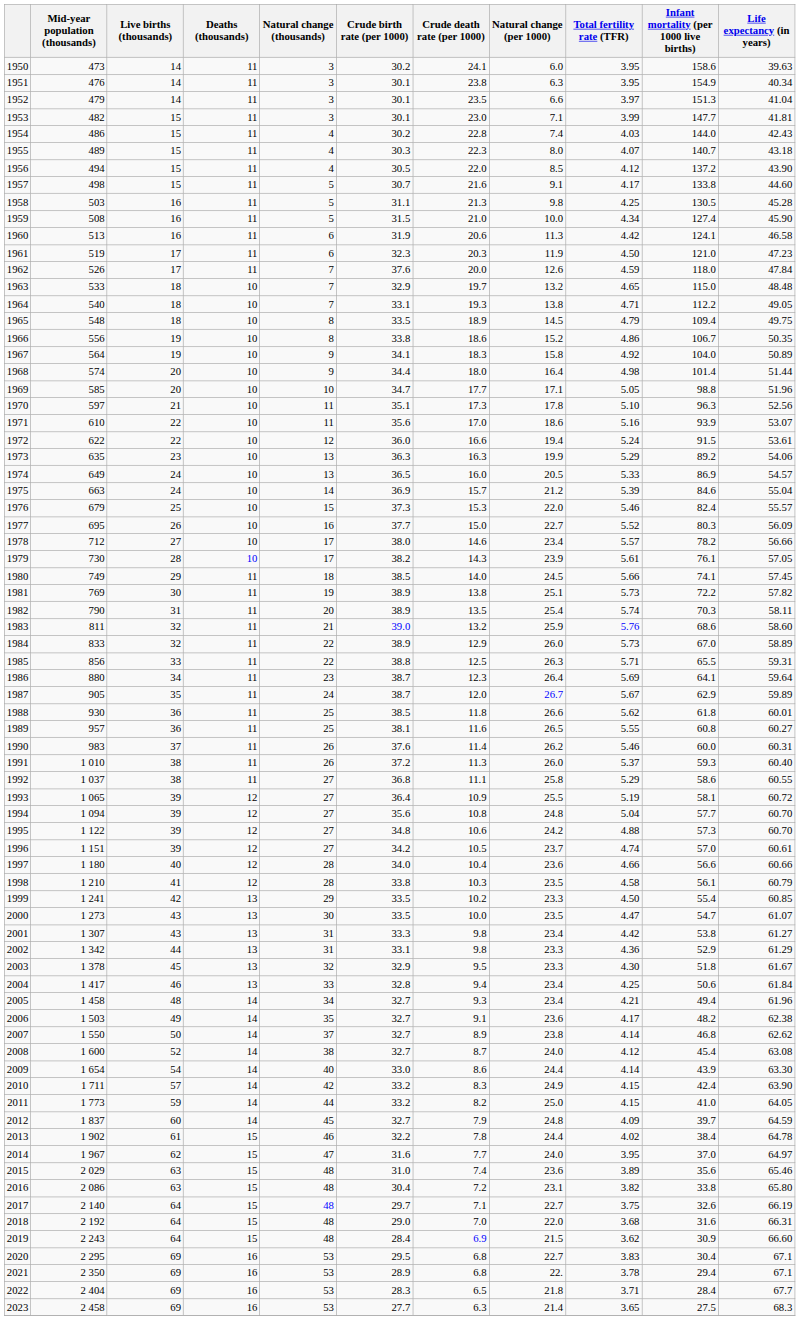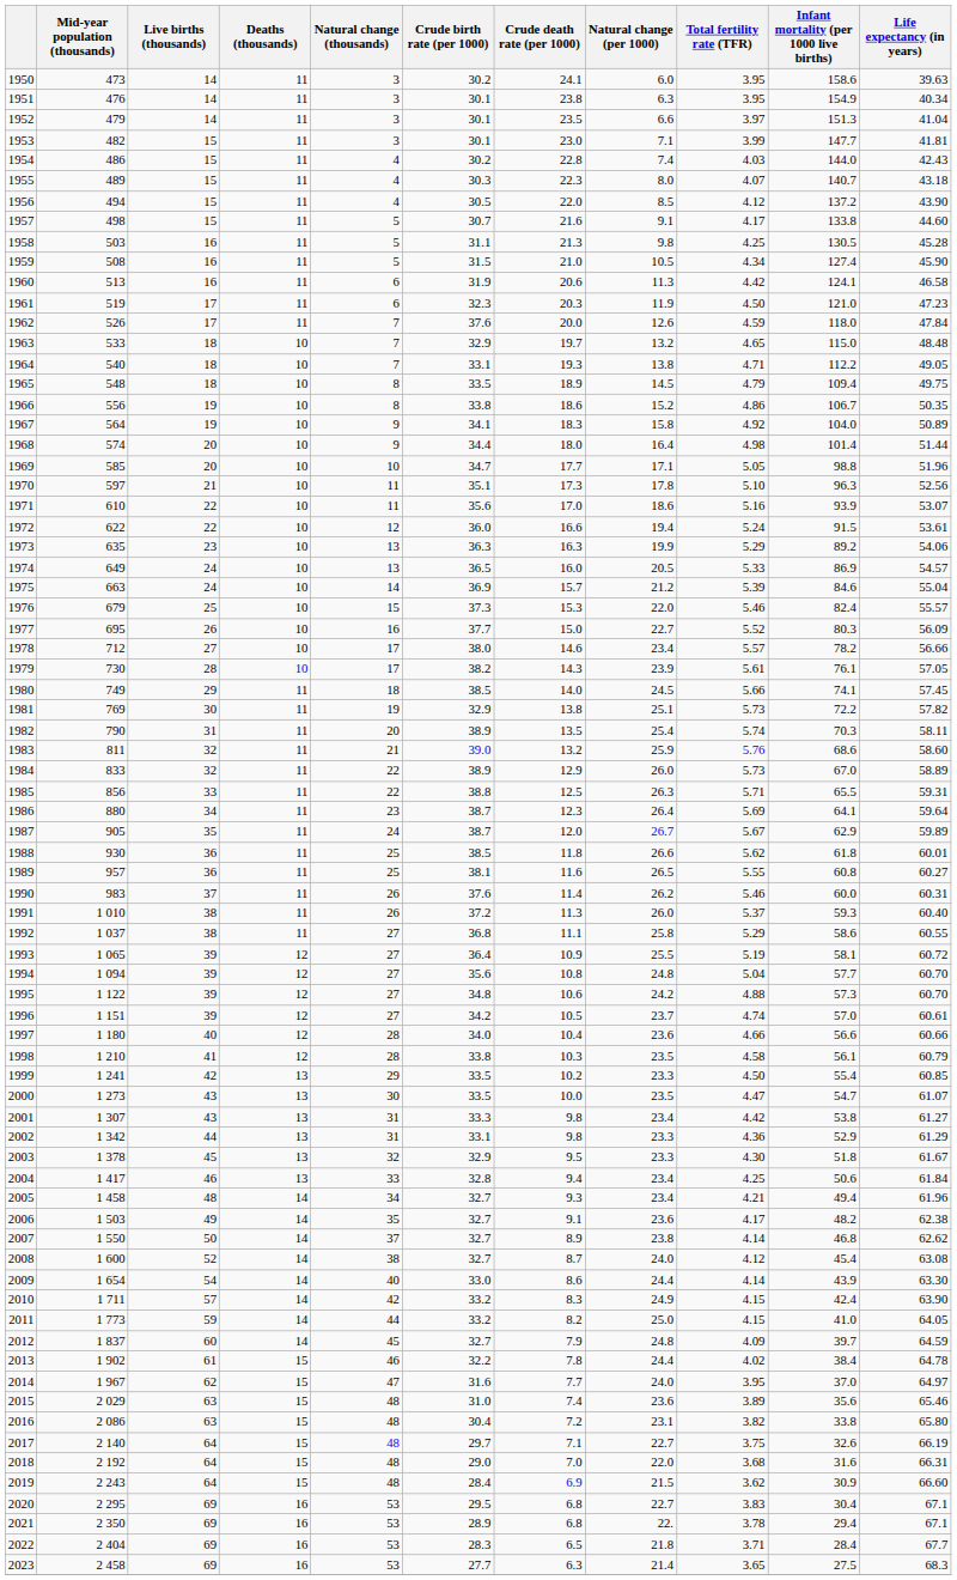 <table class="wikitable sortable" style="text-align:right">
 <tr>
 <th></th>
 <th style="width:80pt;">Mid-year population (thousands)</th>
 <th style="width:80pt;">Live births (thousands)</th>
 <th style="width:80pt;">Deaths (thousands)</th>
 <th style="width:80pt;">Natural change (thousands)</th>
 <th style="width:80pt;">Crude birth rate (per 1000)</th>
 <th style="width:80pt;">Crude death rate (per 1000)</th>
 <th style="width:80pt;">Natural change (per 1000)</th>
 <th style="width:80pt;"><a href='#'>Total fertility rate</a> (TFR)</th>
 <th style="width:80pt;"><a href='#'>Infant mortality</a> (per 1000 live births)</th>
 <th style="width:80pt;"><a href='#'>Life expectancy</a> (in years)</th>
 </tr>
 <tr>
 <td>1950</td>
 <td>   473</td>
 <td>   14</td>
 <td>   11</td>
 <td>   3</td>
 <td>30.2</td>
 <td>24.1</td>
 <td>6.0</td>
 <td>3.95</td>
 <td>158.6</td>
 <td>39.63</td>
 </tr>
 <tr>
 <td>1951</td>
 <td>  476</td>
 <td>  14</td>
 <td>  11</td>
 <td>  3</td>
 <td>30.1</td>
 <td>23.8</td>
 <td>6.3</td>
 <td>3.95</td>
 <td>154.9</td>
 <td>40.34</td>
 </tr>
 <tr>
 <td>1952</td>
 <td>  479</td>
 <td>  14</td>
 <td>  11</td>
 <td>  3</td>
 <td>30.1</td>
 <td>23.5</td>
 <td>6.6</td>
 <td>3.97</td>
 <td>151.3</td>
 <td>41.04</td>
 </tr>
 <tr>
 <td>1953</td>
 <td>  482</td>
 <td>  15</td>
 <td>  11</td>
 <td>  3</td>
 <td>30.1</td>
 <td>23.0</td>
 <td>7.1</td>
 <td>3.99</td>
 <td>147.7</td>
 <td>41.81</td>
 </tr>
 <tr>
 <td>1954</td>
 <td>  486</td>
 <td>  15</td>
 <td>  11</td>
 <td>  4</td>
 <td>30.2</td>
 <td>22.8</td>
 <td>7.4</td>
 <td>4.03</td>
 <td>144.0</td>
 <td>42.43</td>
 </tr>
 <tr>
 <td>1955</td>
 <td>  489</td>
 <td>  15</td>
 <td>  11</td>
 <td>  4</td>
 <td>30.3</td>
 <td>22.3</td>
 <td>8.0</td>
 <td>4.07</td>
 <td>140.7</td>
 <td>43.18</td>
 </tr>
 <tr>
 <td>1956</td>
 <td>  494</td>
 <td>  15</td>
 <td>  11</td>
 <td>  4</td>
 <td>30.5</td>
 <td>22.0</td>
 <td>8.5</td>
 <td>4.12</td>
 <td>137.2</td>
 <td>43.90</td>
 </tr>
 <tr>
 <td>1957</td>
 <td>  498</td>
 <td>  15</td>
 <td>  11</td>
 <td>  5</td>
 <td>30.7</td>
 <td>21.6</td>
 <td>9.1</td>
 <td>4.17</td>
 <td>133.8</td>
 <td>44.60</td>
 </tr>
 <tr>
 <td>1958</td>
 <td>  503</td>
 <td>  16</td>
 <td>  11</td>
 <td>  5</td>
 <td>31.1</td>
 <td>21.3</td>
 <td>9.8</td>
 <td>4.25</td>
 <td>130.5</td>
 <td>45.28</td>
 </tr>
 <tr>
 <td>1959</td>
 <td>  508</td>
 <td>  16</td>
 <td>  11</td>
 <td>  5</td>
 <td>31.5</td>
 <td>21.0</td>
-<td>10.0</td>
+<td>10.5</td>
 <td>4.34</td>
 <td>127.4</td>
 <td>45.90</td>
 </tr>
 <tr>
 <td>1960</td>
 <td>  513</td>
 <td>  16</td>
 <td>  11</td>
 <td>  6</td>
 <td>31.9</td>
 <td>20.6</td>
 <td>11.3</td>
 <td>4.42</td>
 <td>124.1</td>
 <td>46.58</td>
 </tr>
 <tr>
 <td>1961</td>
 <td>  519</td>
 <td>  17</td>
 <td>  11</td>
 <td>  6</td>
 <td>32.3</td>
 <td>20.3</td>
 <td>11.9</td>
 <td>4.50</td>
 <td>121.0</td>
 <td>47.23</td>
 </tr>
 <tr>
 <td>1962</td>
 <td>  526</td>
 <td>  17</td>
 <td>  11</td>
 <td>  7</td>
 <td>37.6</td>
 <td>20.0</td>
 <td>12.6</td>
 <td>4.59</td>
 <td>118.0</td>
 <td>47.84</td>
 </tr>
 <tr>
 <td>1963</td>
 <td>  533</td>
 <td>  18</td>
 <td>  10</td>
 <td>  7</td>
 <td>32.9</td>
 <td>19.7</td>
 <td>13.2</td>
 <td>4.65</td>
 <td>115.0</td>
 <td>48.48</td>
 </tr>
 <tr>
 <td>1964</td>
 <td>  540</td>
 <td>  18</td>
 <td>  10</td>
 <td>  7</td>
 <td>33.1</td>
 <td>19.3</td>
 <td>13.8</td>
 <td>4.71</td>
 <td>112.2</td>
 <td>49.05</td>
 </tr>
 <tr>
 <td>1965</td>
 <td>  548</td>
 <td>  18</td>
 <td>  10</td>
 <td>  8</td>
 <td>33.5</td>
 <td>18.9</td>
 <td>14.5</td>
 <td>4.79</td>
 <td>109.4</td>
 <td>49.75</td>
 </tr>
 <tr>
 <td>1966</td>
 <td>  556</td>
 <td>  19</td>
 <td>  10</td>
 <td>  8</td>
 <td>33.8</td>
 <td>18.6</td>
 <td>15.2</td>
 <td>4.86</td>
 <td>106.7</td>
 <td>50.35</td>
 </tr>
 <tr>
 <td>1967</td>
 <td>  564</td>
 <td>  19</td>
 <td>  10</td>
 <td>  9</td>
 <td>34.1</td>
 <td>18.3</td>
 <td>15.8</td>
 <td>4.92</td>
 <td>104.0</td>
 <td>50.89</td>
 </tr>
 <tr>
 <td>1968</td>
 <td>  574</td>
 <td>  20</td>
 <td>  10</td>
 <td>  9</td>
 <td>34.4</td>
 <td>18.0</td>
 <td>16.4</td>
 <td>4.98</td>
 <td>101.4</td>
 <td>51.44</td>
 </tr>
 <tr>
 <td>1969</td>
 <td>  585</td>
 <td>  20</td>
 <td>  10</td>
 <td>  10</td>
 <td>34.7</td>
 <td>17.7</td>
 <td>17.1</td>
 <td>5.05</td>
 <td>98.8</td>
 <td>51.96</td>
 </tr>
 <tr>
 <td>1970</td>
 <td>  597</td>
 <td>  21</td>
 <td>  10</td>
 <td>  11</td>
 <td>35.1</td>
 <td>17.3</td>
 <td>17.8</td>
 <td>5.10</td>
 <td>96.3</td>
 <td>52.56</td>
 </tr>
 <tr>
 <td>1971</td>
 <td>  610</td>
 <td>  22</td>
 <td>  10</td>
 <td>  11</td>
 <td>35.6</td>
 <td>17.0</td>
 <td>18.6</td>
 <td>5.16</td>
 <td>93.9</td>
 <td>53.07</td>
 </tr>
 <tr>
 <td>1972</td>
 <td>  622</td>
 <td>  22</td>
 <td>  10</td>
 <td>  12</td>
 <td>36.0</td>
 <td>16.6</td>
 <td>19.4</td>
 <td>5.24</td>
 <td>91.5</td>
 <td>53.61</td>
 </tr>
 <tr>
 <td>1973</td>
 <td>  635</td>
 <td>  23</td>
 <td>  10</td>
 <td>  13</td>
 <td>36.3</td>
 <td>16.3</td>
 <td>19.9</td>
 <td>5.29</td>
 <td>89.2</td>
 <td>54.06</td>
 </tr>
 <tr>
 <td>1974</td>
 <td>  649</td>
 <td>  24</td>
 <td>  10</td>
 <td>  13</td>
 <td>36.5</td>
 <td>16.0</td>
 <td>20.5</td>
 <td>5.33</td>
 <td>86.9</td>
 <td>54.57</td>
 </tr>
 <tr>
 <td>1975</td>
 <td>  663</td>
 <td>  24</td>
 <td>  10</td>
 <td>  14</td>
 <td>36.9</td>
 <td>15.7</td>
 <td>21.2</td>
 <td>5.39</td>
 <td>84.6</td>
 <td>55.04</td>
 </tr>
 <tr>
 <td>1976</td>
 <td>  679</td>
 <td>  25</td>
 <td>  10</td>
 <td>  15</td>
 <td>37.3</td>
 <td>15.3</td>
 <td>22.0</td>
 <td>5.46</td>
 <td>82.4</td>
 <td>55.57</td>
 </tr>
 <tr>
 <td>1977</td>
 <td>  695</td>
 <td>  26</td>
 <td>  10</td>
 <td>  16</td>
 <td>37.7</td>
 <td>15.0</td>
 <td>22.7</td>
 <td>5.52</td>
 <td>80.3</td>
 <td>56.09</td>
 </tr>
 <tr>
 <td>1978</td>
 <td>  712</td>
 <td>  27</td>
 <td>  10</td>
 <td>  17</td>
 <td>38.0</td>
 <td>14.6</td>
 <td>23.4</td>
 <td>5.57</td>
 <td>78.2</td>
 <td>56.66</td>
 </tr>
 <tr>
 <td>1979</td>
 <td>  730</td>
 <td>  28</td>
 <td style="color:blue">  10</td>
 <td>  17</td>
 <td>38.2</td>
 <td>14.3</td>
 <td>23.9</td>
 <td>5.61</td>
 <td>76.1</td>
 <td>57.05</td>
 </tr>
 <tr>
 <td>1980</td>
 <td>  749</td>
 <td>  29</td>
 <td>  11</td>
 <td>  18</td>
 <td>38.5</td>
 <td>14.0</td>
 <td>24.5</td>
 <td>5.66</td>
 <td>74.1</td>
 <td>57.45</td>
 </tr>
 <tr>
 <td>1981</td>
 <td>  769</td>
 <td>  30</td>
 <td>  11</td>
 <td>  19</td>
-<td>38.9</td>
+<td>32.9</td>
 <td>13.8</td>
 <td>25.1</td>
 <td>5.73</td>
 <td>72.2</td>
 <td>57.82</td>
 </tr>
 <tr>
 <td>1982</td>
 <td>  790</td>
 <td>  31</td>
 <td>  11</td>
 <td>  20</td>
 <td>38.9</td>
 <td>13.5</td>
 <td>25.4</td>
 <td>5.74</td>
 <td>70.3</td>
 <td>58.11</td>
 </tr>
 <tr>
 <td>1983</td>
 <td>  811</td>
 <td>  32</td>
 <td>  11</td>
 <td>  21</td>
 <td style="color:blue">39.0</td>
 <td>13.2</td>
 <td>25.9</td>
 <td style="color:blue">5.76</td>
 <td>68.6</td>
 <td>58.60</td>
 </tr>
 <tr>
 <td>1984</td>
 <td>  833</td>
 <td>  32</td>
 <td>  11</td>
 <td>  22</td>
 <td>38.9</td>
 <td>12.9</td>
 <td>26.0</td>
 <td>5.73</td>
 <td>67.0</td>
 <td>58.89</td>
 </tr>
 <tr>
 <td>1985</td>
 <td>  856</td>
 <td>  33</td>
 <td>  11</td>
 <td>  22</td>
 <td>38.8</td>
 <td>12.5</td>
 <td>26.3</td>
 <td>5.71</td>
 <td>65.5</td>
 <td>59.31</td>
 </tr>
 <tr>
 <td>1986</td>
 <td>  880</td>
 <td>  34</td>
 <td>  11</td>
 <td>  23</td>
 <td>38.7</td>
 <td>12.3</td>
 <td>26.4</td>
 <td>5.69</td>
 <td>64.1</td>
 <td>59.64</td>
 </tr>
 <tr>
 <td>1987</td>
 <td>  905</td>
 <td>  35</td>
 <td>  11</td>
 <td>  24</td>
 <td>38.7</td>
 <td>12.0</td>
 <td style="color:blue">26.7</td>
 <td>5.67</td>
 <td>62.9</td>
 <td>59.89</td>
 </tr>
 <tr>
 <td>1988</td>
 <td>  930</td>
 <td>  36</td>
 <td>  11</td>
 <td>  25</td>
 <td>38.5</td>
 <td>11.8</td>
 <td>26.6</td>
 <td>5.62</td>
 <td>61.8</td>
 <td>60.01</td>
 </tr>
 <tr>
 <td>1989</td>
 <td>  957</td>
 <td>  36</td>
 <td>  11</td>
 <td>  25</td>
 <td>38.1</td>
 <td>11.6</td>
 <td>26.5</td>
 <td>5.55</td>
 <td>60.8</td>
 <td>60.27</td>
 </tr>
 <tr>
 <td>1990</td>
 <td>  983</td>
 <td>  37</td>
 <td>  11</td>
 <td>  26</td>
 <td>37.6</td>
 <td>11.4</td>
 <td>26.2</td>
 <td>5.46</td>
 <td>60.0</td>
 <td>60.31</td>
 </tr>
 <tr>
 <td>1991</td>
 <td>  1 010</td>
 <td>  38</td>
 <td>  11</td>
 <td>  26</td>
 <td>37.2</td>
 <td>11.3</td>
 <td>26.0</td>
 <td>5.37</td>
 <td>59.3</td>
 <td>60.40</td>
 </tr>
 <tr>
 <td>1992</td>
 <td>  1 037</td>
 <td>  38</td>
 <td>  11</td>
 <td>  27</td>
 <td>36.8</td>
 <td>11.1</td>
 <td>25.8</td>
 <td>5.29</td>
 <td>58.6</td>
 <td>60.55</td>
 </tr>
 <tr>
 <td>1993</td>
 <td>  1 065</td>
 <td>  39</td>
 <td>  12</td>
 <td>  27</td>
 <td>36.4</td>
 <td>10.9</td>
 <td>25.5</td>
 <td>5.19</td>
 <td>58.1</td>
 <td>60.72</td>
 </tr>
 <tr>
 <td>1994</td>
 <td>  1 094</td>
 <td>  39</td>
 <td>  12</td>
 <td>  27</td>
 <td>35.6</td>
 <td>10.8</td>
 <td>24.8</td>
 <td>5.04</td>
 <td>57.7</td>
 <td>60.70</td>
 </tr>
 <tr>
 <td>1995</td>
 <td>  1 122</td>
 <td>  39</td>
 <td>  12</td>
 <td>  27</td>
 <td>34.8</td>
 <td>10.6</td>
 <td>24.2</td>
 <td>4.88</td>
 <td>57.3</td>
 <td>60.70</td>
 </tr>
 <tr>
 <td>1996</td>
 <td>  1 151</td>
 <td>  39</td>
 <td>  12</td>
 <td>  27</td>
 <td>34.2</td>
 <td>10.5</td>
 <td>23.7</td>
 <td>4.74</td>
 <td>57.0</td>
 <td>60.61</td>
 </tr>
 <tr>
 <td>1997</td>
 <td>  1 180</td>
 <td>  40</td>
 <td>  12</td>
 <td>  28</td>
 <td>34.0</td>
 <td>10.4</td>
 <td>23.6</td>
 <td>4.66</td>
 <td>56.6</td>
 <td>60.66</td>
 </tr>
 <tr>
 <td>1998</td>
 <td>  1 210</td>
 <td>  41</td>
 <td>  12</td>
 <td>  28</td>
 <td>33.8</td>
 <td>10.3</td>
 <td>23.5</td>
 <td>4.58</td>
 <td>56.1</td>
 <td>60.79</td>
 </tr>
 <tr>
 <td>1999</td>
 <td>  1 241</td>
 <td>  42</td>
 <td>  13</td>
 <td>  29</td>
 <td>33.5</td>
 <td>10.2</td>
 <td>23.3</td>
 <td>4.50</td>
 <td>55.4</td>
 <td>60.85</td>
 </tr>
 <tr>
 <td>2000</td>
 <td>  1 273</td>
 <td>  43</td>
 <td>  13</td>
 <td>  30</td>
 <td>33.5</td>
 <td>10.0</td>
 <td>23.5</td>
 <td>4.47</td>
 <td>54.7</td>
 <td>61.07</td>
 </tr>
 <tr>
 <td>2001</td>
 <td>  1 307</td>
 <td>  43</td>
 <td>  13</td>
 <td>  31</td>
 <td>33.3</td>
 <td>9.8</td>
 <td>23.4</td>
 <td>4.42</td>
 <td>53.8</td>
 <td>61.27</td>
 </tr>
 <tr>
 <td>2002</td>
 <td>  1 342</td>
 <td>  44</td>
 <td>  13</td>
 <td>  31</td>
 <td>33.1</td>
 <td>9.8</td>
 <td>23.3</td>
 <td>4.36</td>
 <td>52.9</td>
 <td>61.29</td>
 </tr>
 <tr>
 <td>2003</td>
 <td>  1 378</td>
 <td>  45</td>
 <td>  13</td>
 <td>  32</td>
 <td>32.9</td>
 <td>9.5</td>
 <td>23.3</td>
 <td>4.30</td>
 <td>51.8</td>
 <td>61.67</td>
 </tr>
 <tr>
 <td>2004</td>
 <td>  1 417</td>
 <td>  46</td>
 <td>  13</td>
 <td>  33</td>
 <td>32.8</td>
 <td>9.4</td>
 <td>23.4</td>
 <td>4.25</td>
 <td>50.6</td>
 <td>61.84</td>
 </tr>
 <tr>
 <td>2005</td>
 <td>  1 458</td>
 <td>  48</td>
 <td>  14</td>
 <td>  34</td>
 <td>32.7</td>
 <td>9.3</td>
 <td>23.4</td>
 <td>4.21</td>
 <td>49.4</td>
 <td>61.96</td>
 </tr>
 <tr>
 <td>2006</td>
 <td>  1 503</td>
 <td>  49</td>
 <td>  14</td>
 <td>  35</td>
 <td>32.7</td>
 <td>9.1</td>
 <td>23.6</td>
 <td>4.17</td>
 <td>48.2</td>
 <td>62.38</td>
 </tr>
 <tr>
 <td>2007</td>
 <td>  1 550</td>
 <td>  50</td>
 <td>  14</td>
 <td>  37</td>
 <td>32.7</td>
 <td>8.9</td>
 <td>23.8</td>
 <td>4.14</td>
 <td>46.8</td>
 <td>62.62</td>
 </tr>
 <tr>
 <td>2008</td>
 <td>  1 600</td>
 <td>  52</td>
 <td>  14</td>
 <td>  38</td>
 <td>32.7</td>
 <td>8.7</td>
 <td>24.0</td>
 <td>4.12</td>
 <td>45.4</td>
 <td>63.08</td>
 </tr>
 <tr>
 <td>2009</td>
 <td>  1 654</td>
 <td>  54</td>
 <td>  14</td>
 <td>  40</td>
 <td>33.0</td>
 <td>8.6</td>
 <td>24.4</td>
 <td>4.14</td>
 <td>43.9</td>
 <td>63.30</td>
 </tr>
 <tr>
 <td>2010</td>
 <td>  1 711</td>
 <td>  57</td>
 <td>  14</td>
 <td>  42</td>
 <td>33.2</td>
 <td>8.3</td>
 <td>24.9</td>
 <td>4.15</td>
 <td>42.4</td>
 <td>63.90</td>
 </tr>
 <tr>
 <td>2011</td>
 <td>  1 773</td>
 <td>  59</td>
 <td>  14</td>
 <td>  44</td>
 <td>33.2</td>
 <td>8.2</td>
 <td>25.0</td>
 <td>4.15</td>
 <td>41.0</td>
 <td>64.05</td>
 </tr>
 <tr>
 <td>2012</td>
 <td>  1 837</td>
 <td>  60</td>
 <td>  14</td>
 <td>  45</td>
 <td>32.7</td>
 <td>7.9</td>
 <td>24.8</td>
 <td>4.09</td>
 <td>39.7</td>
 <td>64.59</td>
 </tr>
 <tr>
 <td>2013</td>
 <td>  1 902</td>
 <td>  61</td>
 <td>  15</td>
 <td>  46</td>
 <td>32.2</td>
 <td>7.8</td>
 <td>24.4</td>
 <td>4.02</td>
 <td>38.4</td>
 <td>64.78</td>
 </tr>
 <tr>
 <td>2014</td>
 <td>  1 967</td>
 <td>  62</td>
 <td>  15</td>
 <td>  47</td>
 <td>31.6</td>
 <td>7.7</td>
 <td>24.0</td>
 <td>3.95</td>
 <td>37.0</td>
 <td>64.97</td>
 </tr>
 <tr>
 <td>2015</td>
 <td>  2 029</td>
 <td>  63</td>
 <td>  15</td>
 <td>  48</td>
 <td>31.0</td>
 <td>7.4</td>
 <td>23.6</td>
 <td>3.89</td>
 <td>35.6</td>
 <td>65.46</td>
 </tr>
 <tr>
 <td>2016</td>
 <td>  2 086</td>
 <td>  63</td>
 <td>  15</td>
 <td>  48</td>
 <td>30.4</td>
 <td>7.2</td>
 <td>23.1</td>
 <td>3.82</td>
 <td>33.8</td>
 <td>65.80</td>
 </tr>
 <tr>
 <td>2017</td>
 <td>  2 140</td>
 <td>  64</td>
 <td>  15</td>
 <td style="color:blue">  48</td>
 <td>29.7</td>
 <td>7.1</td>
 <td>22.7</td>
 <td>3.75</td>
 <td>32.6</td>
 <td>66.19</td>
 </tr>
 <tr>
 <td>2018</td>
 <td>  2 192</td>
 <td>  64</td>
 <td>  15</td>
 <td>  48</td>
 <td>29.0</td>
 <td>7.0</td>
 <td>22.0</td>
 <td>3.68</td>
 <td>31.6</td>
 <td>66.31</td>
 </tr>
 <tr>
 <td>2019</td>
 <td>  2 243</td>
 <td>  64</td>
 <td>  15</td>
 <td>  48</td>
 <td>28.4</td>
 <td style="color:blue">6.9</td>
 <td>21.5</td>
 <td>3.62</td>
 <td>30.9</td>
 <td>66.60</td>
 </tr>
 <tr>
 <td>2020</td>
 <td>  2 295</td>
 <td>  69</td>
 <td>  16</td>
 <td>  53</td>
 <td>29.5</td>
 <td>6.8</td>
 <td>22.7</td>
 <td>3.83</td>
 <td>30.4</td>
 <td>67.1</td>
 </tr>
 <tr>
 <td>2021</td>
 <td>  2 350</td>
 <td>  69</td>
 <td>16</td>
 <td>  53</td>
 <td>28.9</td>
 <td>6.8</td>
 <td>22.</td>
 <td>3.78</td>
 <td>29.4</td>
 <td>67.1</td>
 </tr>
 <tr>
 <td>2022</td>
 <td>  2 404</td>
 <td>  69</td>
 <td>  16</td>
 <td>  53</td>
 <td>28.3</td>
 <td>6.5</td>
 <td>21.8</td>
 <td>3.71</td>
 <td>28.4</td>
 <td>67.7</td>
 </tr>
 <tr>
 <td>2023</td>
 <td>  2 458</td>
 <td>  69</td>
 <td>  16</td>
 <td>  53</td>
 <td>27.7</td>
 <td>6.3</td>
 <td>21.4</td>
 <td>3.65</td>
 <td>27.5</td>
 <td>68.3</td>
 </tr>
 <tr>
 </tr>
 </table>
